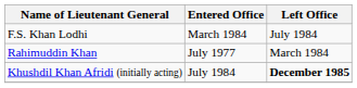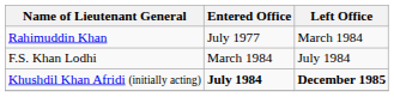 <table class="wikitable">
 <tr>
 <th align=center>Name of Lieutenant General</th>
 <th align=center>Entered Office</th>
 <th align=center>Left Office</th>
 </tr>
 <tr>
+<td><a href='#'>Rahimuddin Khan</a></td>
+<td>July 1977</td>
+<td>March 1984</td>
+</tr>
+<tr>
 <td>F.S. Khan Lodhi</td>
 <td>March 1984</td>
 <td>July 1984</td>
 </tr>
 <tr>
-<td><a href='#'>Rahimuddin Khan</a></td>
-<td>July 1977</td>
-<td>March 1984</td>
-</tr>
-<tr>
 <td><a href='#'>Khushdil Khan Afridi</a> <small>(initially acting)</small></td>
-<td>July 1984</td>
+<td><strong>July 1984</strong></td>
 <td><strong>December 1985</strong></td>
 </tr>
 <tr>
 </tr>
 </table>
